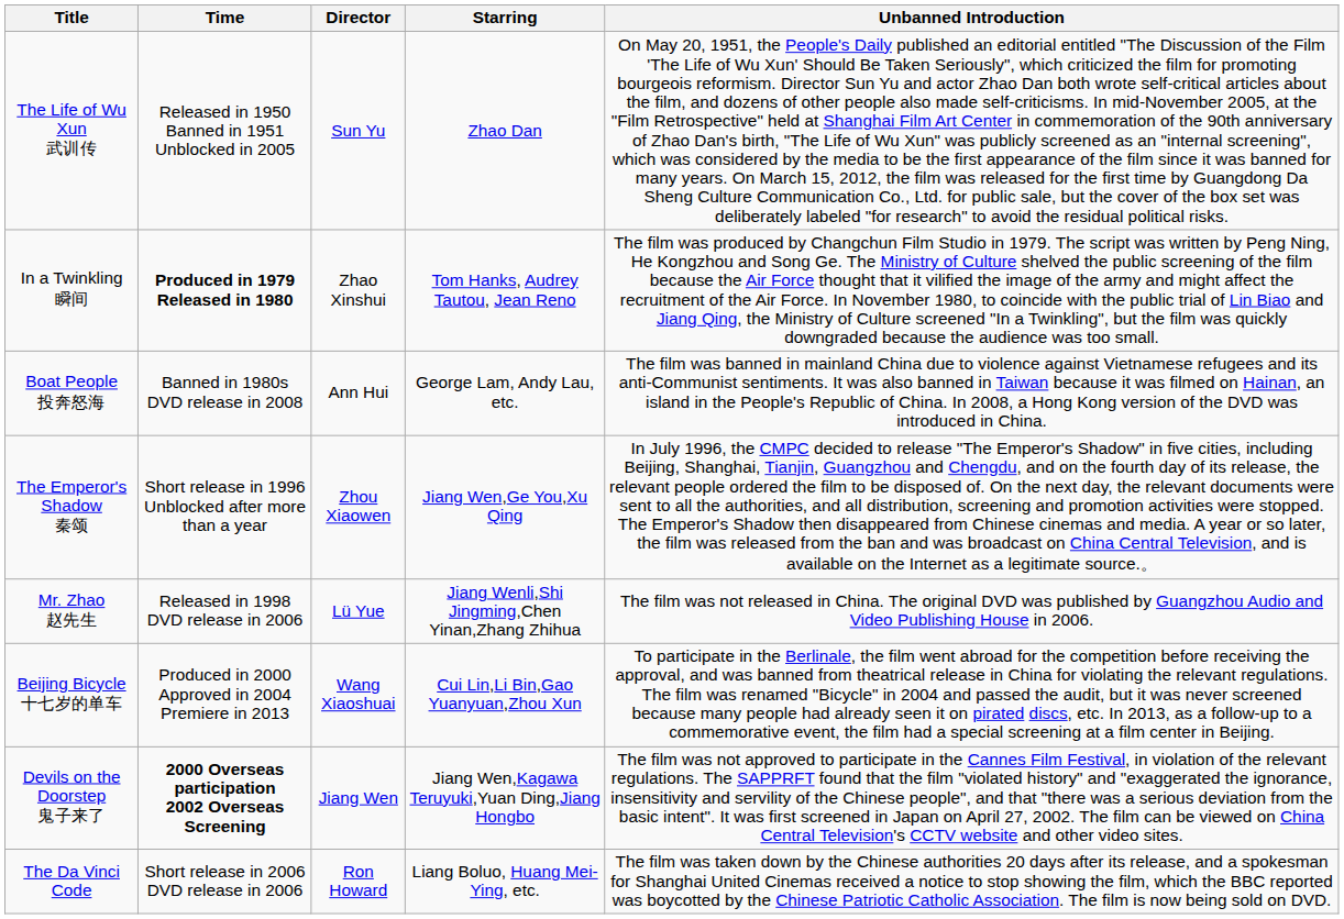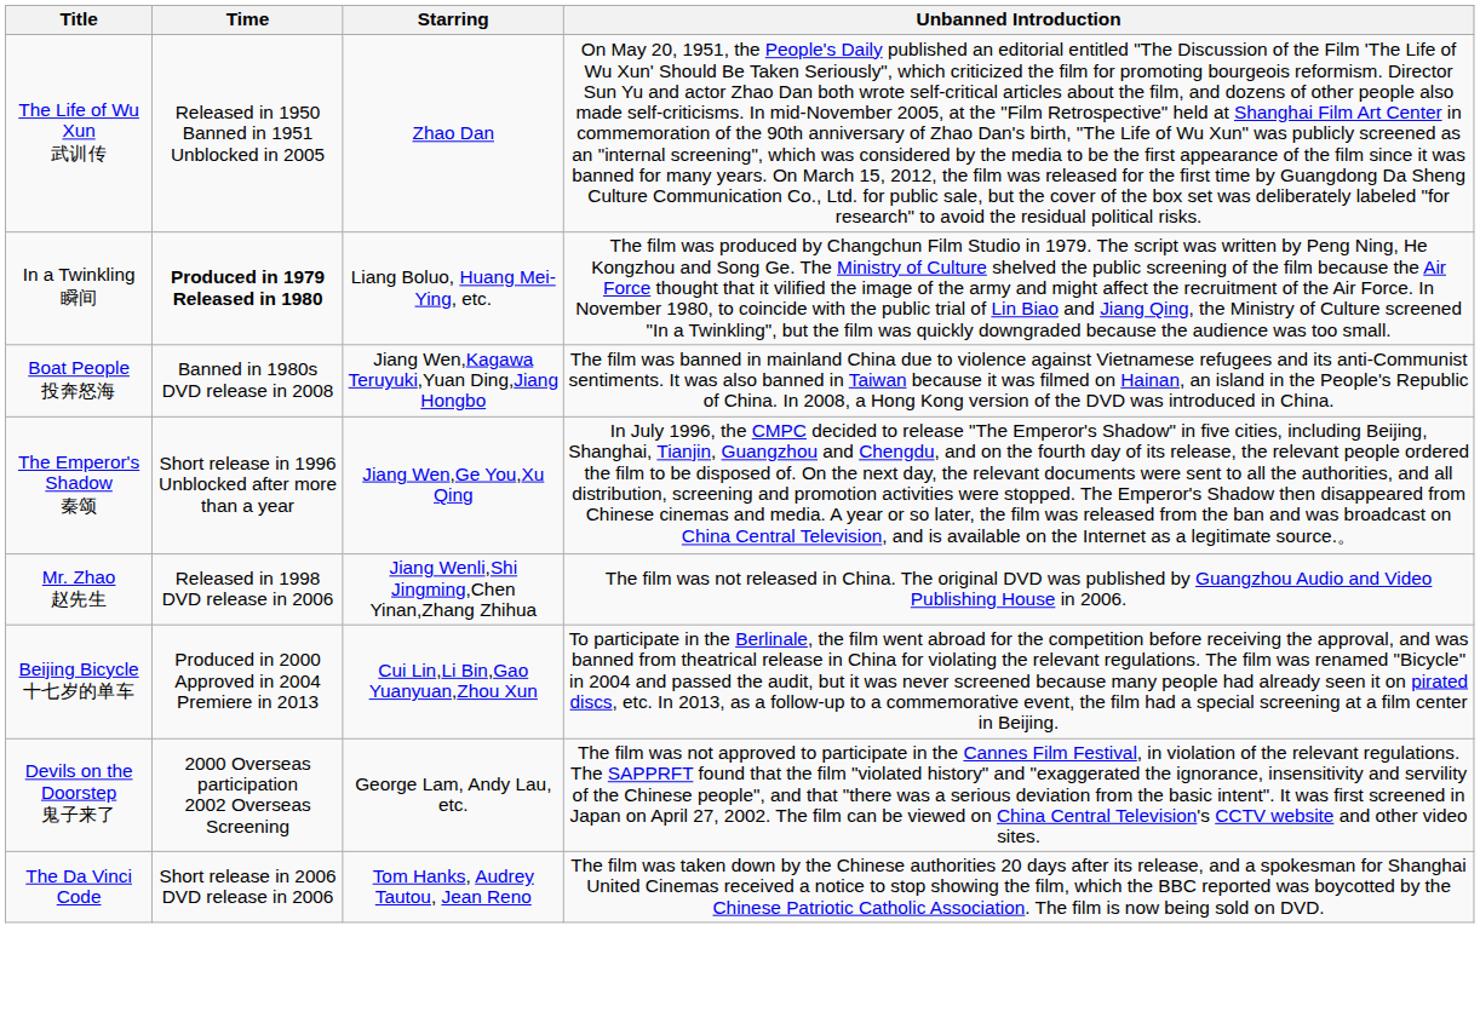 <table class="wikitable" style="width: 100%; text-align: center;">
 <tr>
 <th style="width: 10%">Title</th>
 <th style="width: 13%">Time</th>
-<th style="width: 7%">Director</th>
 <th style="width: 15%">Starring</th>
 <th>Unbanned Introduction</th>
 </tr>
 <tr>
 <td><a href='#'>The Life of Wu Xun</a><br>武训传</td>
 <td>Released in 1950<br>Banned in 1951<br>Unblocked in 2005</td>
-<td><a href='#'>Sun Yu</a></td>
 <td><a href='#'>Zhao Dan</a></td>
 <td>On May 20, 1951, the <a href='#'>People's Daily</a> published an editorial entitled "The Discussion of the Film 'The Life of Wu Xun' Should Be Taken Seriously", which criticized the film for promoting bourgeois reformism. Director Sun Yu and actor Zhao Dan both wrote self-critical articles about the film, and dozens of other people also made self-criticisms. In mid-November 2005, at the "Film Retrospective" held at <a href='#'>Shanghai Film Art Center</a> in commemoration of the 90th anniversary of Zhao Dan's birth, "The Life of Wu Xun" was publicly screened as an "internal screening", which was considered by the media to be the first appearance of the film since it was banned for many years. On March 15, 2012, the film was released for the first time by Guangdong Da Sheng Culture Communication Co., Ltd. for public sale, but the cover of the box set was deliberately labeled "for research" to avoid the residual political risks.</td>
 </tr>
 <tr>
 <td>In a Twinkling<br>瞬间</td>
 <td><strong>Produced in 1979<br>Released in 1980</strong></td>
-<td>Zhao Xinshui</td>
-<td><a href='#'>Tom Hanks</a>, <a href='#'>Audrey Tautou</a>, <a href='#'>Jean Reno</a></td>
+<td>Liang Boluo, <a href='#'>Huang Mei-Ying</a>, etc.</td>
 <td>The film was produced by Changchun Film Studio in 1979. The script was written by Peng Ning, He Kongzhou and Song Ge. The <a href='#'>Ministry of Culture</a> shelved the public screening of the film because the <a href='#'>Air Force</a> thought that it vilified the image of the army and might affect the recruitment of the Air Force. In November 1980, to coincide with the public trial of <a href='#'>Lin Biao</a> and <a href='#'>Jiang Qing</a>, the Ministry of Culture screened "In a Twinkling", but the film was quickly downgraded because the audience was too small.</td>
 </tr>
 <tr>
 <td><a href='#'>Boat People</a><br>投奔怒海</td>
 <td>Banned in 1980s<br>DVD release in 2008</td>
-<td>Ann Hui</td>
-<td>George Lam, Andy Lau, etc.</td>
+<td>Jiang Wen,<a href='#'>Kagawa Teruyuki</a>,Yuan Ding,<a href='#'>Jiang Hongbo</a></td>
 <td>The film was banned in mainland China due to violence against Vietnamese refugees and its anti-Communist sentiments. It was also banned in <a href='#'>Taiwan</a> because it was filmed on <a href='#'>Hainan</a>, an island in the People's Republic of China. In 2008, a Hong Kong version of the DVD was introduced in China.</td>
 </tr>
 <tr>
 <td><a href='#'>The Emperor's Shadow</a><br>秦颂</td>
 <td>Short release in 1996<br>Unblocked after more than a year</td>
-<td><a href='#'>Zhou Xiaowen</a></td>
 <td><a href='#'>Jiang Wen</a>,<a href='#'>Ge You</a>,<a href='#'>Xu Qing</a></td>
 <td>In July 1996, the <a href='#'>CMPC</a> decided to release "The Emperor's Shadow" in five cities, including Beijing, Shanghai, <a href='#'>Tianjin</a>, <a href='#'>Guangzhou</a> and <a href='#'>Chengdu</a>, and on the fourth day of its release, the relevant people ordered the film to be disposed of. On the next day, the relevant documents were sent to all the authorities, and all distribution, screening and promotion activities were stopped. The Emperor's Shadow then disappeared from Chinese cinemas and media. A year or so later, the film was released from the ban and was broadcast on <a href='#'>China Central Television</a>, and is available on the Internet as a legitimate source.。</td>
 </tr>
 <tr>
 <td><a href='#'>Mr. Zhao</a><br>赵先生</td>
 <td>Released in 1998<br>DVD release in 2006</td>
-<td><a href='#'>Lü Yue</a></td>
 <td><a href='#'>Jiang Wenli</a>,<a href='#'>Shi Jingming</a>,Chen Yinan,Zhang Zhihua</td>
 <td>The film was not released in China. The original DVD was published by <a href='#'>Guangzhou Audio and Video Publishing House</a> in 2006.</td>
 </tr>
 <tr>
 <td><a href='#'>Beijing Bicycle</a><br>十七岁的单车</td>
 <td>Produced in 2000<br>Approved in 2004<br>Premiere in 2013</td>
-<td><a href='#'>Wang Xiaoshuai</a></td>
 <td><a href='#'>Cui Lin</a>,<a href='#'>Li Bin</a>,<a href='#'>Gao Yuanyuan</a>,<a href='#'>Zhou Xun</a></td>
 <td>To participate in the <a href='#'>Berlinale</a>, the film went abroad for the competition before receiving the approval, and was banned from theatrical release in China for violating the relevant regulations. The film was renamed "Bicycle" in 2004 and passed the audit, but it was never screened because many people had already seen it on <a href='#'>pirated</a> <a href='#'>discs</a>, etc. In 2013, as a follow-up to a commemorative event, the film had a special screening at a film center in Beijing.</td>
 </tr>
 <tr>
 <td><a href='#'>Devils on the Doorstep</a><br>鬼子来了</td>
-<td><strong>2000 Overseas participation<br>2002 Overseas Screening</strong></td>
-<td><a href='#'>Jiang Wen</a></td>
-<td>Jiang Wen,<a href='#'>Kagawa Teruyuki</a>,Yuan Ding,<a href='#'>Jiang Hongbo</a></td>
+<td>2000 Overseas participation<br>2002 Overseas Screening</td>
+<td>George Lam, Andy Lau, etc.</td>
 <td>The film was not approved to participate in the <a href='#'>Cannes Film Festival</a>, in violation of the relevant regulations. The <a href='#'>SAPPRFT</a> found that the film "violated history" and "exaggerated the ignorance, insensitivity and servility of the Chinese people", and that "there was a serious deviation from the basic intent". It was first screened in Japan on April 27, 2002. The film can be viewed on <a href='#'>China Central Television</a>'s <a href='#'>CCTV website</a> and other video sites.</td>
 </tr>
 <tr>
 <td><a href='#'>The Da Vinci Code</a></td>
 <td>Short release in 2006<br>DVD release in 2006</td>
-<td><a href='#'>Ron Howard</a></td>
-<td>Liang Boluo, <a href='#'>Huang Mei-Ying</a>, etc.</td>
+<td><a href='#'>Tom Hanks</a>, <a href='#'>Audrey Tautou</a>, <a href='#'>Jean Reno</a></td>
 <td>The film was taken down by the Chinese authorities 20 days after its release, and a spokesman for Shanghai United Cinemas received a notice to stop showing the film, which the BBC reported was boycotted by the <a href='#'>Chinese Patriotic Catholic Association</a>. The film is now being sold on DVD.<br></td>
 </tr>
 </table>
